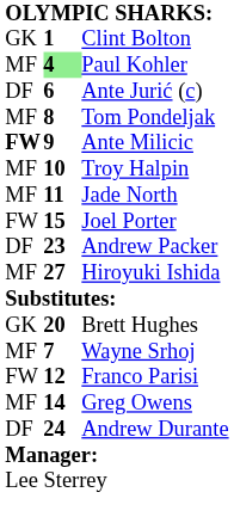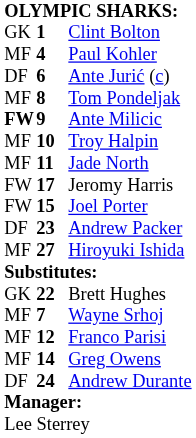 <table style="font-size: 90%" cellspacing="0" cellpadding="0" align=center>
 <tr>
 <td colspan="4"><strong>OLYMPIC SHARKS:</strong></td>
 </tr>
 <tr>
 <th width=25></th>
 <th width=25></th>
 </tr>
 <tr>
 <td>GK</td>
 <td><strong>1</strong></td>
 <td> <a href='#'>Clint Bolton</a></td>
 </tr>
 <tr>
 <td>MF</td>
-<td style="background: lightgreen;"><strong>4</strong></td>
+<td><strong>4</strong></td>
 <td> <a href='#'>Paul Kohler</a></td>
 <td></td>
 <td></td>
 <td></td>
 </tr>
 <tr>
 <td>DF</td>
 <td><strong>6</strong></td>
 <td> <a href='#'>Ante Jurić</a> (<a href='#'>c</a>)</td>
 </tr>
 <tr>
 <td>MF</td>
 <td><strong>8</strong></td>
 <td> <a href='#'>Tom Pondeljak</a></td>
 </tr>
 <tr>
 <td><strong>FW</strong></td>
 <td><strong>9</strong></td>
 <td> <a href='#'>Ante Milicic</a></td>
 </tr>
 <tr>
 <td>MF</td>
 <td><strong>10</strong></td>
 <td> <a href='#'>Troy Halpin</a></td>
 </tr>
 <tr>
 <td>MF</td>
 <td><strong>11</strong></td>
 <td> <a href='#'>Jade North</a></td>
 </tr>
 <tr>
 <td>FW</td>
+<td><strong>17</strong></td>
+<td> Jeromy Harris</td>
+<td></td>
+<td></td>
+<td></td>
+</tr>
+<tr>
+<td>FW</td>
 <td><strong>15</strong></td>
 <td> <a href='#'>Joel Porter</a></td>
 <td></td>
 <td></td>
 <td></td>
 </tr>
 <tr>
 <td>DF</td>
 <td><strong>23</strong></td>
 <td> <a href='#'>Andrew Packer</a></td>
 </tr>
 <tr>
 <td>MF</td>
 <td><strong>27</strong></td>
 <td> <a href='#'>Hiroyuki Ishida</a></td>
 </tr>
 <tr>
 <td colspan=3><strong>Substitutes:</strong></td>
 </tr>
 <tr>
 <td>GK</td>
-<td><strong>20</strong></td>
+<td><strong>22</strong></td>
 <td> Brett Hughes</td>
 </tr>
 <tr>
 <td>MF</td>
 <td><strong>7</strong></td>
 <td> <a href='#'>Wayne Srhoj</a></td>
 <td></td>
 <td></td>
 <td></td>
 </tr>
 <tr>
-<td>FW</td>
+<td>MF</td>
 <td><strong>12</strong></td>
 <td> <a href='#'>Franco Parisi</a></td>
 <td></td>
 <td></td>
 <td></td>
 </tr>
 <tr>
 <td>MF</td>
 <td><strong>14</strong></td>
 <td> <a href='#'>Greg Owens</a></td>
 <td></td>
 <td></td>
 </tr>
 <tr>
 <td>DF</td>
 <td><strong>24</strong></td>
 <td> <a href='#'>Andrew Durante</a></td>
 </tr>
 <tr>
 <td colspan=3><strong>Manager:</strong></td>
 </tr>
 <tr>
 <td colspan=4> Lee Sterrey</td>
 </tr>
 </table>
